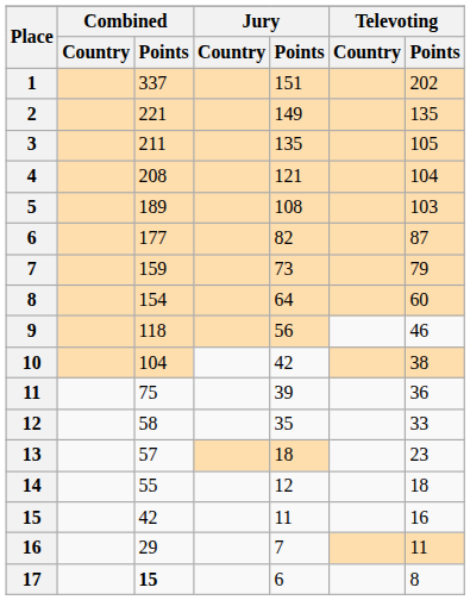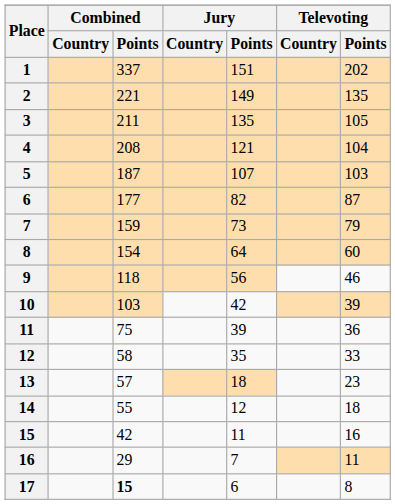 <table class="wikitable collapsible plainrowheaders" style="float:right; margin:10px; font-size:85%;">
 <tr>
 </tr>
 <tr>
 <th rowspan="2" scope="col">Place</th>
 <th colspan="2" scope="col">Combined</th>
 <th colspan="2" scope="col">Jury</th>
 <th colspan="2" scope="col">Televoting</th>
 </tr>
 <tr>
 <th scope="col">Country</th>
 <th scope="col">Points</th>
 <th scope="col">Country</th>
 <th scope="col">Points</th>
 <th scope="col">Country</th>
 <th scope="col">Points</th>
 </tr>
 <tr>
 <th scope="row" style="text-align:center;">1</th>
 <td bgcolor="navajowhite"></td>
 <td bgcolor="navajowhite">337</td>
 <td bgcolor="navajowhite"></td>
 <td bgcolor="navajowhite">151</td>
 <td bgcolor="navajowhite"></td>
 <td bgcolor="navajowhite">202</td>
 </tr>
 <tr>
 <th scope="row" style="text-align:center;">2</th>
 <td bgcolor="navajowhite"></td>
 <td bgcolor="navajowhite">221</td>
 <td bgcolor="navajowhite"></td>
 <td bgcolor="navajowhite">149</td>
 <td bgcolor="navajowhite"></td>
 <td bgcolor="navajowhite">135</td>
 </tr>
 <tr>
 <th scope="row" style="text-align:center;">3</th>
 <td bgcolor="navajowhite"></td>
 <td bgcolor="navajowhite">211</td>
 <td bgcolor="navajowhite"></td>
 <td bgcolor="navajowhite">135</td>
 <td bgcolor="navajowhite"></td>
 <td bgcolor="navajowhite">105</td>
 </tr>
 <tr>
 <th scope="row" style="text-align:center;">4</th>
 <td bgcolor="navajowhite"></td>
 <td bgcolor="navajowhite">208</td>
 <td bgcolor="navajowhite"></td>
 <td bgcolor="navajowhite">121</td>
 <td bgcolor="navajowhite"></td>
 <td bgcolor="navajowhite">104</td>
 </tr>
 <tr>
 <th scope="row" style="text-align:center;">5</th>
 <td bgcolor="navajowhite"></td>
-<td bgcolor="navajowhite">189</td>
+<td bgcolor="navajowhite">187</td>
 <td bgcolor="navajowhite"></td>
-<td bgcolor="navajowhite">108</td>
+<td bgcolor="navajowhite">107</td>
 <td bgcolor="navajowhite"></td>
 <td bgcolor="navajowhite">103</td>
 </tr>
 <tr>
 <th scope="row" style="text-align:center;">6</th>
 <td bgcolor="navajowhite"></td>
 <td bgcolor="navajowhite">177</td>
 <td bgcolor="navajowhite"></td>
 <td bgcolor="navajowhite">82</td>
 <td bgcolor="navajowhite"></td>
 <td bgcolor="navajowhite">87</td>
 </tr>
 <tr>
 <th scope="row" style="text-align:center;">7</th>
 <td bgcolor="navajowhite"></td>
 <td bgcolor="navajowhite">159</td>
 <td bgcolor="navajowhite"></td>
 <td bgcolor="navajowhite">73</td>
 <td bgcolor="navajowhite"></td>
 <td bgcolor="navajowhite">79</td>
 </tr>
 <tr>
 <th scope="row" style="text-align:center;">8</th>
 <td bgcolor="navajowhite"></td>
 <td bgcolor="navajowhite">154</td>
 <td bgcolor="navajowhite"></td>
 <td bgcolor="navajowhite">64</td>
 <td bgcolor="navajowhite"></td>
 <td bgcolor="navajowhite">60</td>
 </tr>
 <tr>
 <th scope="row" style="text-align:center;">9</th>
 <td bgcolor="navajowhite"></td>
 <td bgcolor="navajowhite">118</td>
 <td bgcolor="navajowhite"></td>
 <td bgcolor="navajowhite">56</td>
 <td></td>
 <td>46</td>
 </tr>
 <tr>
 <th scope="row" style="text-align:center;">10</th>
 <td bgcolor="navajowhite"></td>
-<td bgcolor="navajowhite">104</td>
+<td bgcolor="navajowhite">103</td>
 <td></td>
 <td>42</td>
 <td bgcolor="navajowhite"></td>
-<td bgcolor="navajowhite">38</td>
+<td bgcolor="navajowhite">39</td>
 </tr>
 <tr>
 <th scope="row" style="text-align:center;">11</th>
 <td></td>
 <td>75</td>
 <td></td>
 <td>39</td>
 <td></td>
 <td>36</td>
 </tr>
 <tr>
 <th scope="row" style="text-align:center;">12</th>
 <td></td>
 <td>58</td>
 <td></td>
 <td>35</td>
 <td></td>
 <td>33</td>
 </tr>
 <tr>
 <th scope="row" style="text-align:center;">13</th>
 <td></td>
 <td>57</td>
 <td bgcolor="navajowhite"></td>
 <td bgcolor="navajowhite">18</td>
 <td></td>
 <td>23</td>
 </tr>
 <tr>
 <th scope="row" style="text-align:center;">14</th>
 <td></td>
 <td>55</td>
 <td></td>
 <td>12</td>
 <td></td>
 <td>18</td>
 </tr>
 <tr>
 <th scope="row" style="text-align:center;">15</th>
 <td></td>
 <td>42</td>
 <td></td>
 <td>11</td>
 <td></td>
 <td>16</td>
 </tr>
 <tr>
 <th scope="row" style="text-align:center;">16</th>
 <td></td>
 <td>29</td>
 <td></td>
 <td>7</td>
 <td bgcolor="navajowhite"></td>
 <td bgcolor="navajowhite">11</td>
 </tr>
 <tr>
 <th scope="row" style="text-align:center;">17</th>
 <td></td>
 <td><strong>15</strong></td>
 <td></td>
 <td>6</td>
 <td></td>
 <td>8</td>
 </tr>
 </table>
